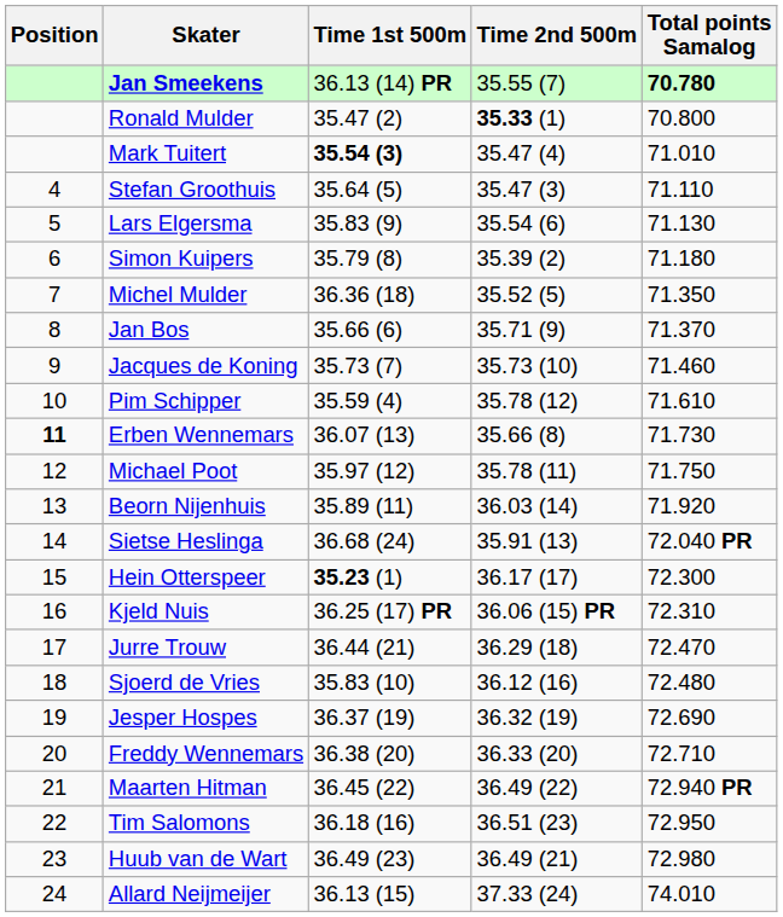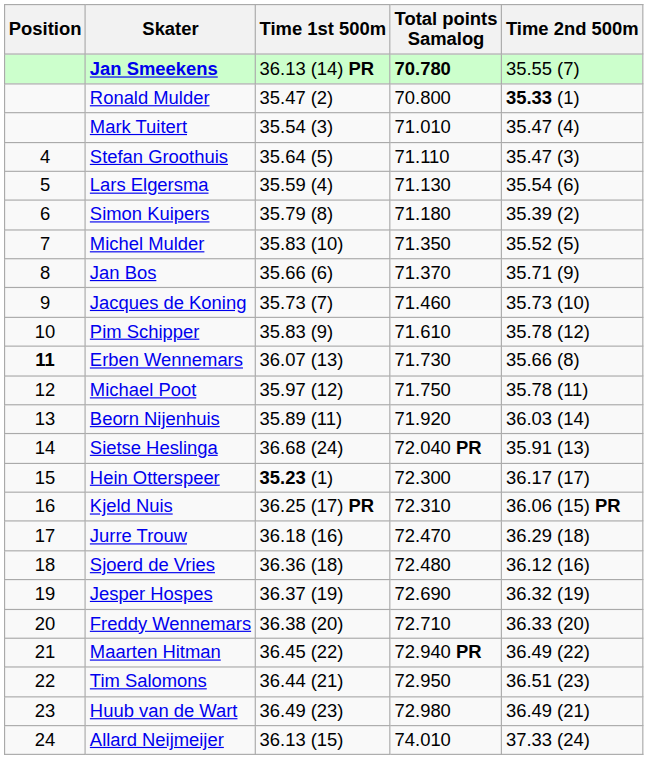 <table class="wikitable">
 <tr>
 <th>Position</th>
 <th>Skater</th>
 <th>Time 1st 500m</th>
+<th>Total points <br> Samalog</th>
 <th>Time 2nd 500m</th>
-<th>Total points <br> Samalog</th>
 </tr>
 <tr bgcolor=ccffcc>
 <td align=center></td>
 <td><strong><a href='#'>Jan Smeekens</a></strong></td>
 <td>36.13 (14) <strong>PR</strong></td>
+<td><strong>70.780</strong></td>
 <td>35.55 (7)</td>
-<td><strong>70.780</strong></td>
 </tr>
 <tr>
 <td align=center></td>
 <td><a href='#'>Ronald Mulder</a></td>
 <td>35.47 (2)</td>
+<td>70.800</td>
 <td><strong>35.33</strong> (1)</td>
-<td>70.800</td>
 </tr>
 <tr>
 <td align=center></td>
 <td><a href='#'>Mark Tuitert</a></td>
-<td><strong>35.54 (3)</strong></td>
+<td>35.54 (3)</td>
+<td>71.010</td>
 <td>35.47 (4)</td>
-<td>71.010</td>
 </tr>
 <tr>
 <td align=center>4</td>
 <td><a href='#'>Stefan Groothuis</a></td>
 <td>35.64 (5)</td>
+<td>71.110</td>
 <td>35.47 (3)</td>
-<td>71.110</td>
 </tr>
 <tr>
 <td align=center>5</td>
 <td><a href='#'>Lars Elgersma</a></td>
-<td>35.83 (9)</td>
+<td>35.59 (4)</td>
+<td>71.130</td>
 <td>35.54 (6)</td>
-<td>71.130</td>
 </tr>
 <tr>
 <td align=center>6</td>
 <td><a href='#'>Simon Kuipers</a></td>
 <td>35.79 (8)</td>
+<td>71.180</td>
 <td>35.39 (2)</td>
-<td>71.180</td>
 </tr>
 <tr>
 <td align=center>7</td>
 <td><a href='#'>Michel Mulder</a></td>
-<td>36.36 (18)</td>
+<td>35.83 (10)</td>
+<td>71.350</td>
 <td>35.52 (5)</td>
-<td>71.350</td>
 </tr>
 <tr>
 <td align=center>8</td>
 <td><a href='#'>Jan Bos</a></td>
 <td>35.66 (6)</td>
+<td>71.370</td>
 <td>35.71 (9)</td>
-<td>71.370</td>
 </tr>
 <tr>
 <td align=center>9</td>
 <td><a href='#'>Jacques de Koning</a></td>
 <td>35.73 (7)</td>
+<td>71.460</td>
 <td>35.73 (10)</td>
-<td>71.460</td>
 </tr>
 <tr>
 <td align=center>10</td>
 <td><a href='#'>Pim Schipper</a></td>
-<td>35.59 (4)</td>
+<td>35.83 (9)</td>
+<td>71.610</td>
 <td>35.78 (12)</td>
-<td>71.610</td>
 </tr>
 <tr>
 <td align=center><strong>11</strong></td>
 <td><a href='#'>Erben Wennemars</a></td>
 <td>36.07 (13)</td>
+<td>71.730</td>
 <td>35.66 (8)</td>
-<td>71.730</td>
 </tr>
 <tr>
 <td align=center>12</td>
 <td><a href='#'>Michael Poot</a></td>
 <td>35.97 (12)</td>
+<td>71.750</td>
 <td>35.78 (11)</td>
-<td>71.750</td>
 </tr>
 <tr>
 <td align=center>13</td>
 <td><a href='#'>Beorn Nijenhuis</a></td>
 <td>35.89 (11)</td>
+<td>71.920</td>
 <td>36.03 (14)</td>
-<td>71.920</td>
 </tr>
 <tr>
 <td align=center>14</td>
 <td><a href='#'>Sietse Heslinga</a></td>
 <td>36.68 (24)</td>
+<td>72.040 <strong>PR</strong></td>
 <td>35.91 (13)</td>
-<td>72.040 <strong>PR</strong></td>
 </tr>
 <tr>
 <td align=center>15</td>
 <td><a href='#'>Hein Otterspeer</a></td>
 <td><strong>35.23</strong> (1)</td>
+<td>72.300</td>
 <td>36.17 (17)</td>
-<td>72.300</td>
 </tr>
 <tr>
 <td align=center>16</td>
 <td><a href='#'>Kjeld Nuis</a></td>
 <td>36.25 (17) <strong>PR</strong></td>
+<td>72.310</td>
 <td>36.06 (15) <strong>PR</strong></td>
-<td>72.310</td>
 </tr>
 <tr>
 <td align=center>17</td>
 <td><a href='#'>Jurre Trouw</a></td>
-<td>36.44 (21)</td>
+<td>36.18 (16)</td>
+<td>72.470</td>
 <td>36.29 (18)</td>
-<td>72.470</td>
 </tr>
 <tr>
 <td align=center>18</td>
 <td><a href='#'>Sjoerd de Vries</a></td>
-<td>35.83 (10)</td>
+<td>36.36 (18)</td>
+<td>72.480</td>
 <td>36.12 (16)</td>
-<td>72.480</td>
 </tr>
 <tr>
 <td align=center>19</td>
 <td><a href='#'>Jesper Hospes</a></td>
 <td>36.37 (19)</td>
+<td>72.690</td>
 <td>36.32 (19)</td>
-<td>72.690</td>
 </tr>
 <tr>
 <td align=center>20</td>
 <td><a href='#'>Freddy Wennemars</a></td>
 <td>36.38 (20)</td>
+<td>72.710</td>
 <td>36.33 (20)</td>
-<td>72.710</td>
 </tr>
 <tr>
 <td align=center>21</td>
 <td><a href='#'>Maarten Hitman</a></td>
 <td>36.45 (22)</td>
+<td>72.940 <strong>PR</strong></td>
 <td>36.49 (22)</td>
-<td>72.940 <strong>PR</strong></td>
 </tr>
 <tr>
 <td align=center>22</td>
 <td><a href='#'>Tim Salomons</a></td>
-<td>36.18 (16)</td>
+<td>36.44 (21)</td>
+<td>72.950</td>
 <td>36.51 (23)</td>
-<td>72.950</td>
 </tr>
 <tr>
 <td align=center>23</td>
 <td><a href='#'>Huub van de Wart</a></td>
 <td>36.49 (23)</td>
+<td>72.980</td>
 <td>36.49 (21)</td>
-<td>72.980</td>
 </tr>
 <tr>
 <td align=center>24</td>
 <td><a href='#'>Allard Neijmeijer</a></td>
 <td>36.13 (15)</td>
+<td>74.010</td>
 <td>37.33 (24)</td>
-<td>74.010</td>
 </tr>
 </table>
